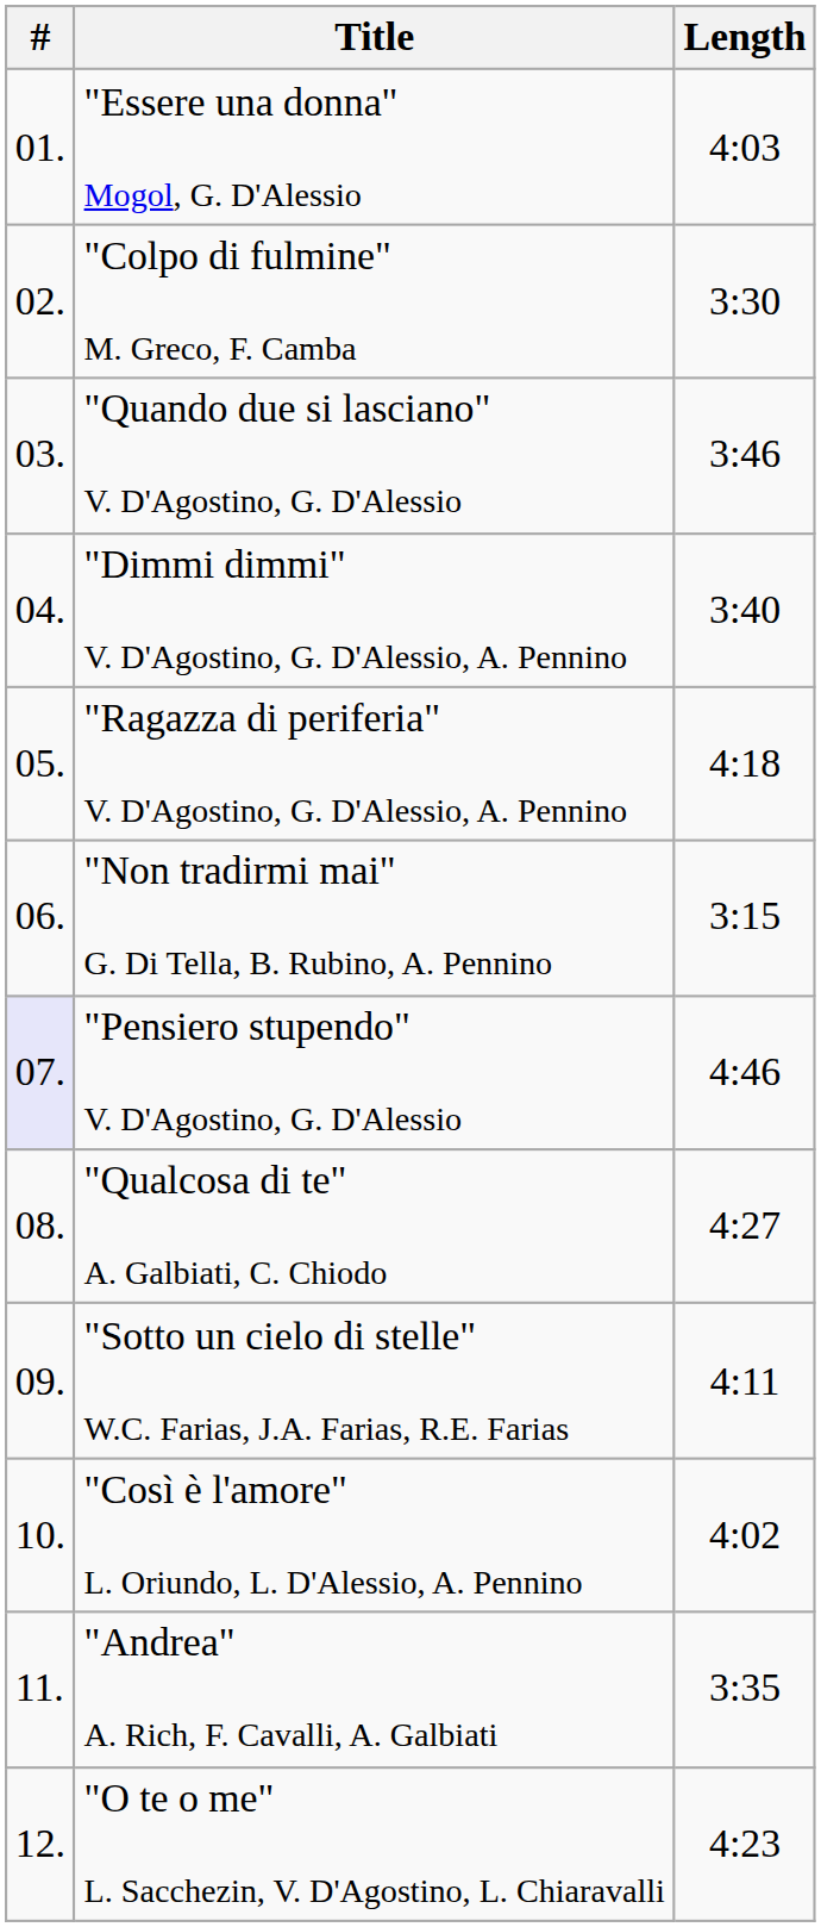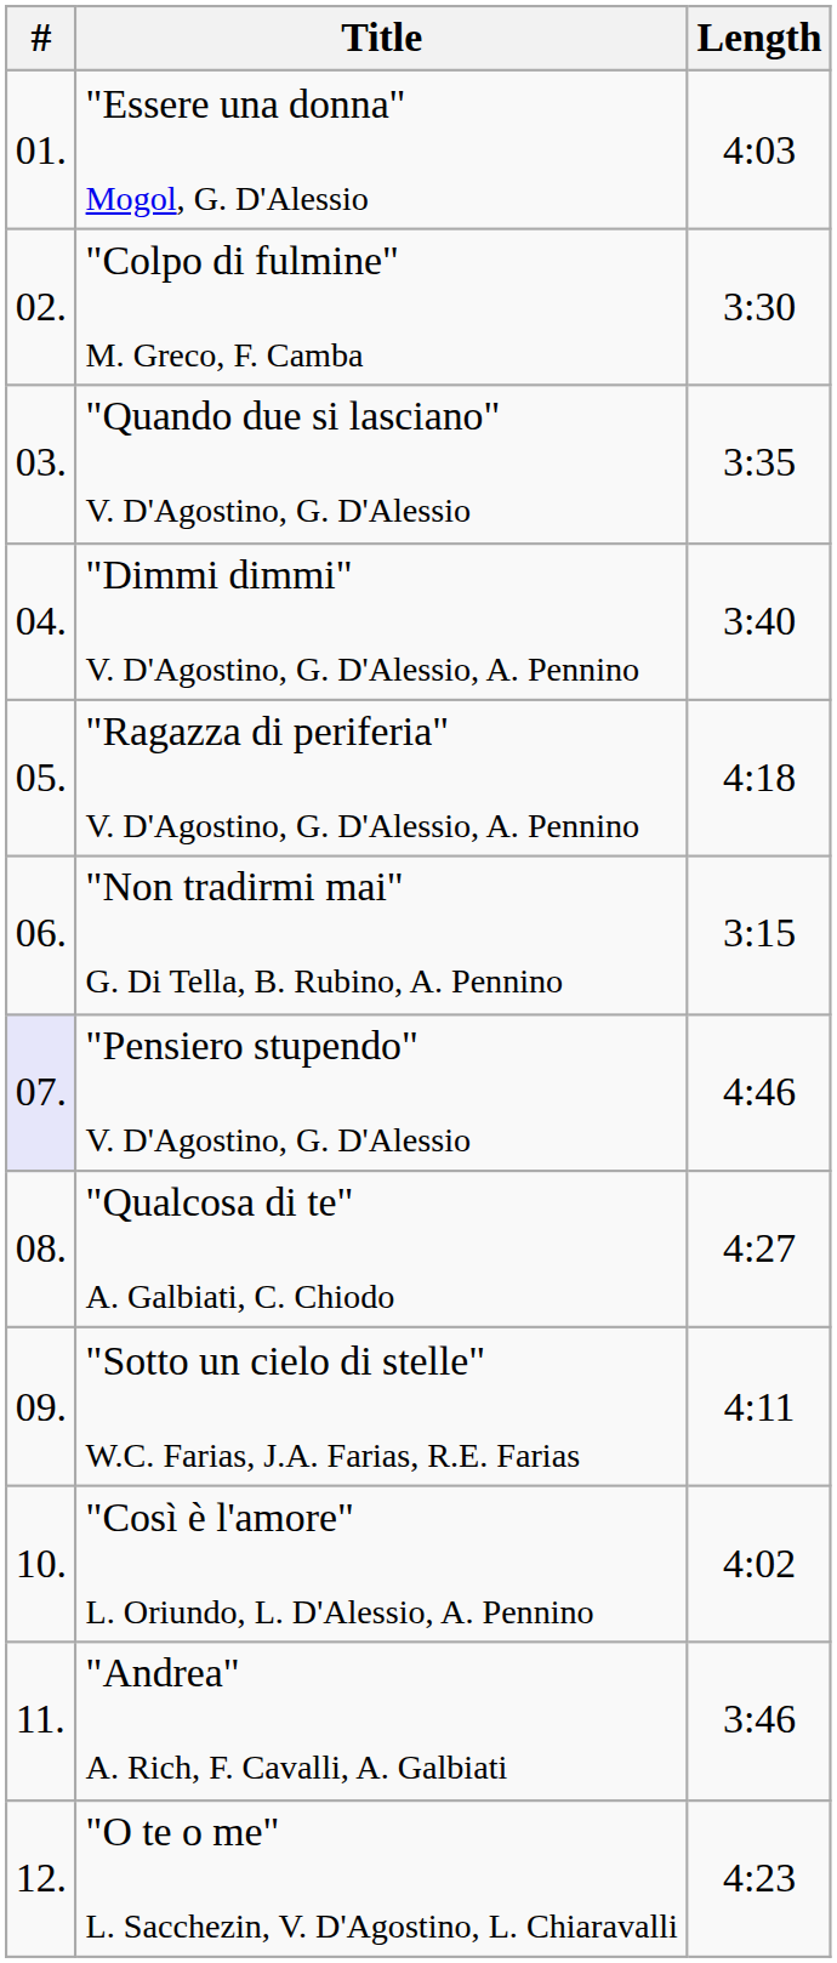 <table class="wikitable">
 <tr>
 <th>#</th>
 <th>Title</th>
 <th>Length</th>
 </tr>
 <tr>
 <td>01.</td>
 <td align="left">"Essere una donna"<br><br><small><a href='#'>Mogol</a>, G. D'Alessio</small></td>
 <td align="center">4:03</td>
 </tr>
 <tr>
 <td>02.</td>
 <td align="left">"Colpo di fulmine"<br><br><small>M. Greco, F. Camba</small></td>
 <td align="center">3:30</td>
 </tr>
 <tr>
 <td>03.</td>
 <td align="left">"Quando due si lasciano"<br><br><small>V. D'Agostino, G. D'Alessio</small></td>
-<td align="center">3:46</td>
+<td align="center">3:35</td>
 </tr>
 <tr>
 <td>04.</td>
 <td align="left">"Dimmi dimmi"<br><br><small>V. D'Agostino, G. D'Alessio, A. Pennino</small></td>
 <td align="center">3:40</td>
 </tr>
 <tr>
 <td>05.</td>
 <td align="left">"Ragazza di periferia"<br><br><small>V. D'Agostino, G. D'Alessio, A. Pennino</small></td>
 <td align="center">4:18</td>
 </tr>
 <tr>
 <td>06.</td>
 <td align="left">"Non tradirmi mai"<br><br><small>G. Di Tella, B. Rubino, A. Pennino</small></td>
 <td align="center">3:15</td>
 </tr>
 <tr>
 <td style="background: lavender;">07.</td>
 <td align="left">"Pensiero stupendo"<br><br><small>V. D'Agostino, G. D'Alessio</small></td>
 <td align="center">4:46</td>
 </tr>
 <tr>
 <td>08.</td>
 <td align="left">"Qualcosa di te"<br><br><small>A. Galbiati, C. Chiodo</small></td>
 <td align="center">4:27</td>
 </tr>
 <tr>
 <td>09.</td>
 <td align="left">"Sotto un cielo di stelle"<br><br><small>W.C. Farias, J.A. Farias, R.E. Farias</small></td>
 <td align="center">4:11</td>
 </tr>
 <tr>
 <td>10.</td>
 <td align="left">"Così è l'amore"<br><br><small>L. Oriundo, L. D'Alessio, A. Pennino</small></td>
 <td align="center">4:02</td>
 </tr>
 <tr>
 <td>11.</td>
 <td align="left">"Andrea"<br><br><small>A. Rich, F. Cavalli, A. Galbiati</small></td>
-<td align="center">3:35</td>
+<td align="center">3:46</td>
 </tr>
 <tr>
 <td>12.</td>
 <td align="left">"O te o me"<br><br><small>L. Sacchezin, V. D'Agostino, L. Chiaravalli</small></td>
 <td align="center">4:23</td>
 </tr>
 </table>
